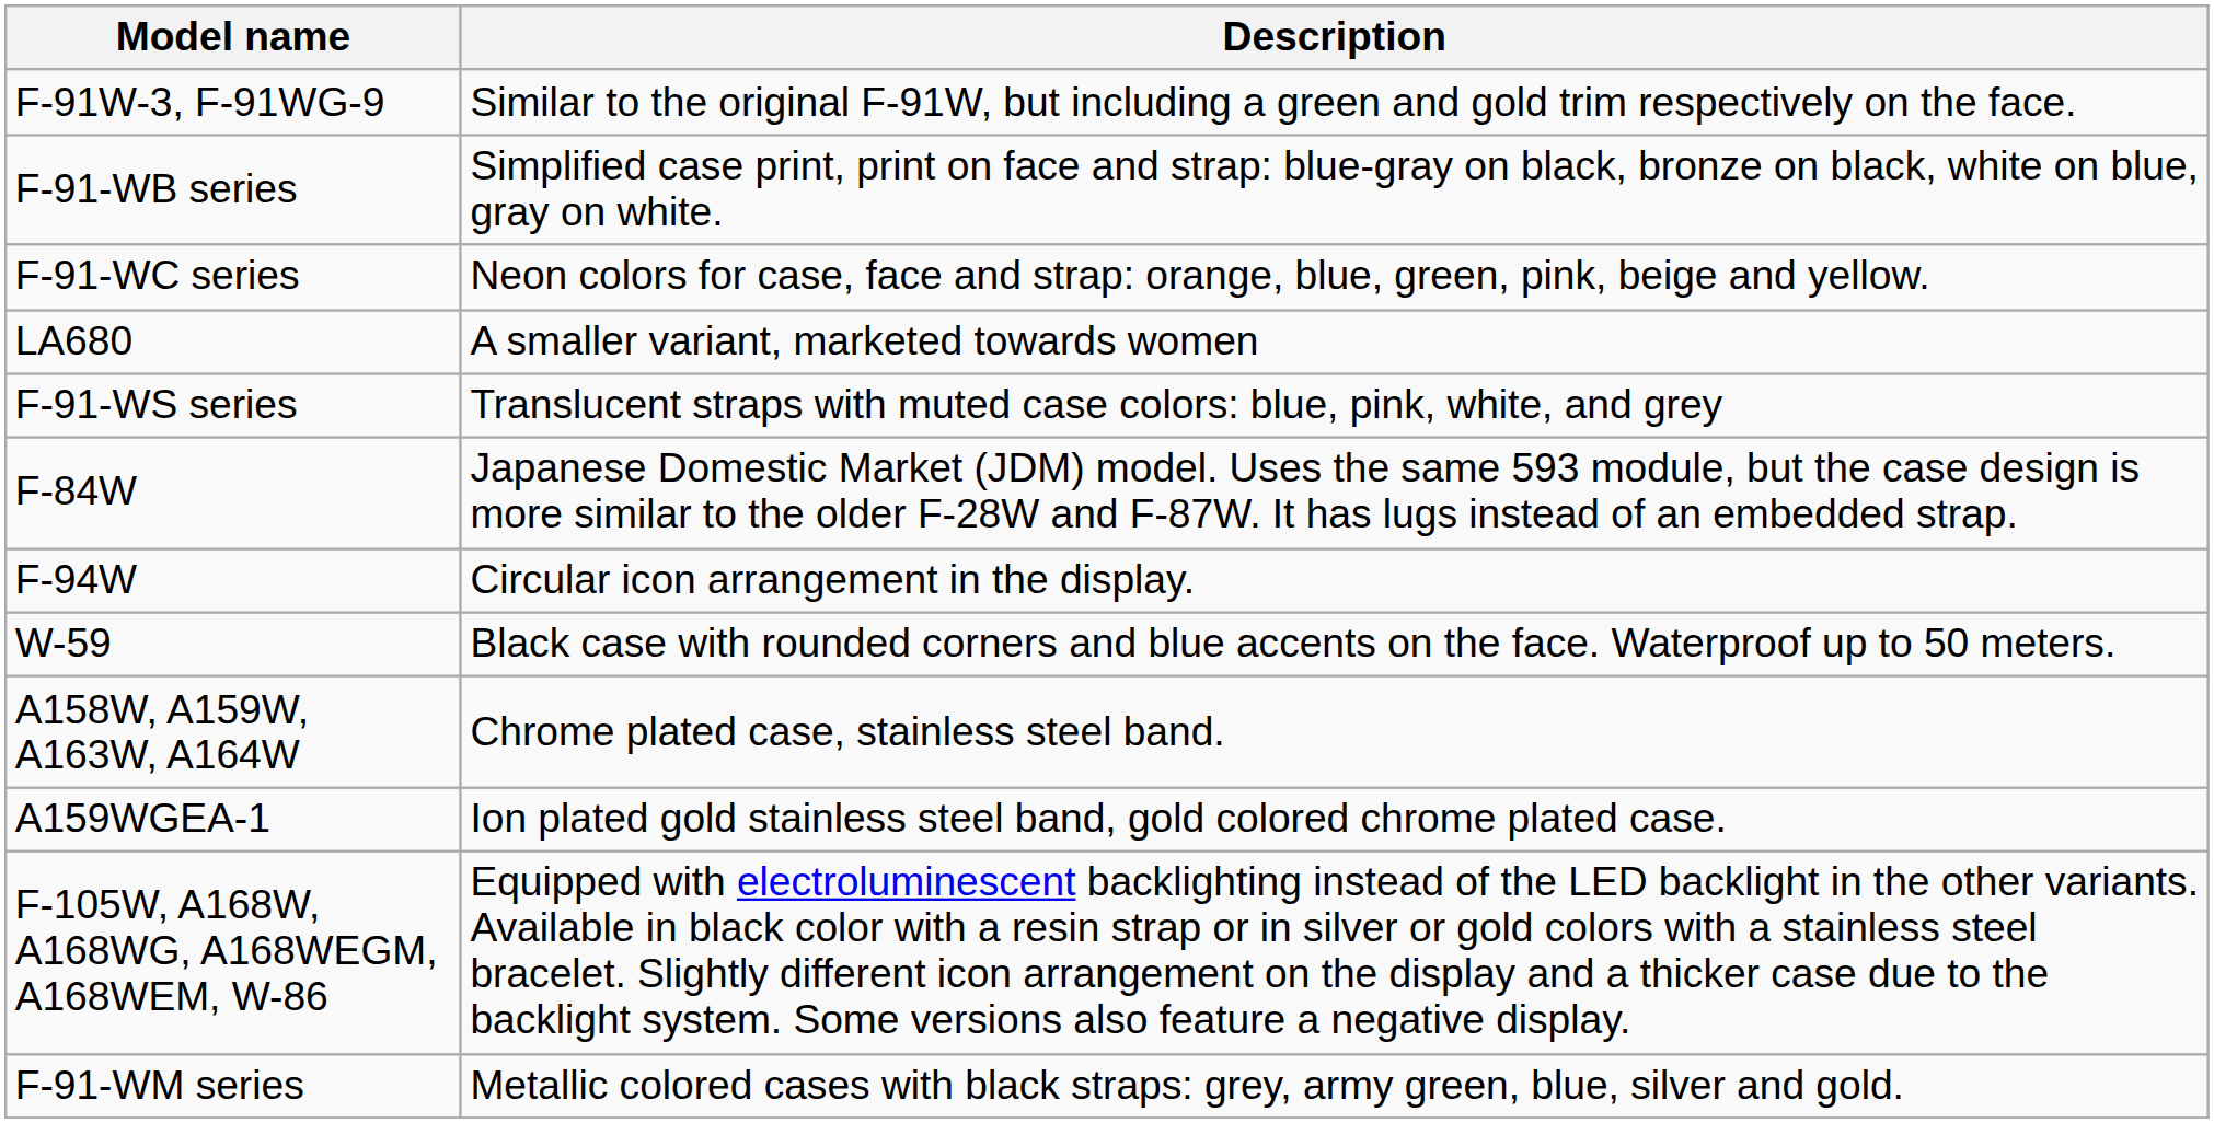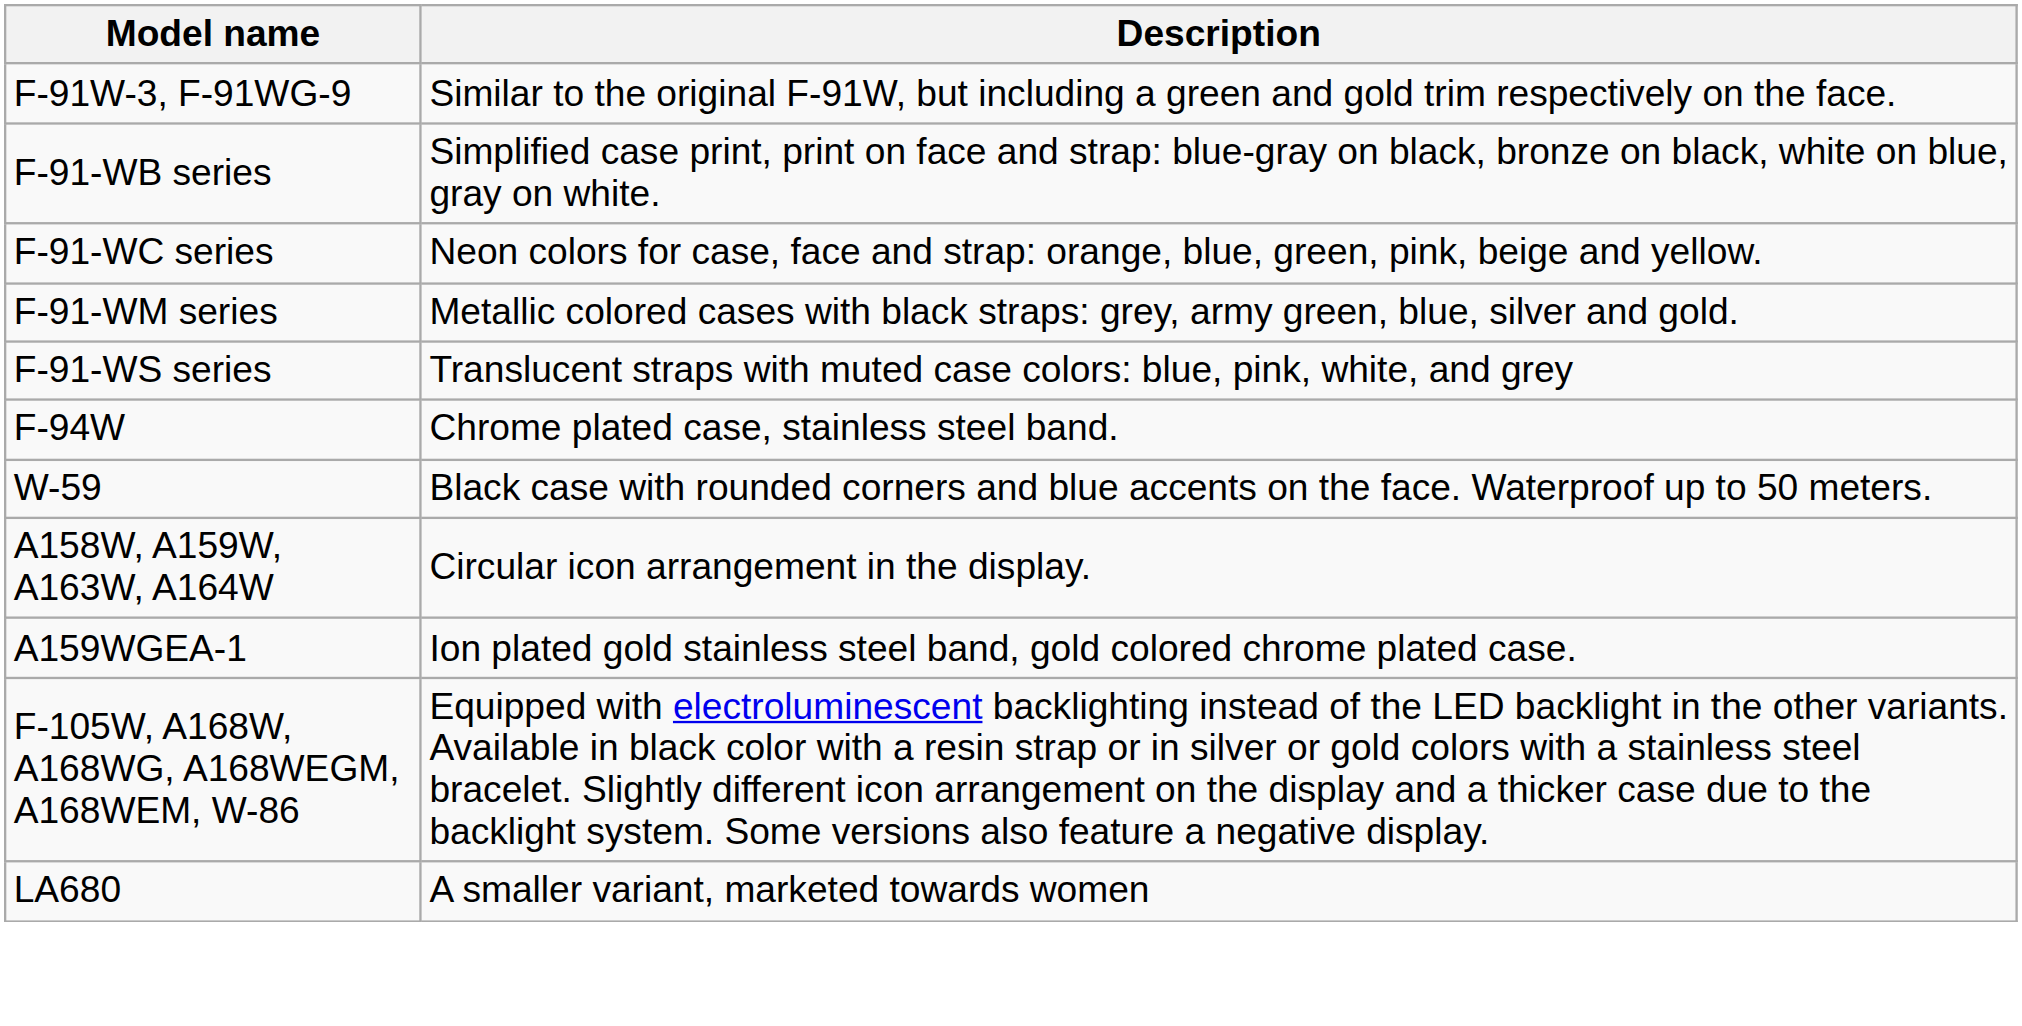 <table class="wikitable">
 <tr>
 <th>Model name</th>
 <th>Description</th>
 </tr>
 <tr>
 <td>F-91W-3, F-91WG-9</td>
 <td>Similar to the original F-91W, but including a green and gold trim respectively on the face.</td>
 </tr>
 <tr>
 <td>F-91-WB series</td>
 <td>Simplified case print, print on face and strap: blue-gray on black, bronze on black, white on blue, gray on white. </td>
 </tr>
 <tr>
 <td>F-91-WC series</td>
 <td>Neon colors for case, face and strap: orange, blue, green, pink, beige and yellow.</td>
 </tr>
 <tr>
-<td>LA680</td>
-<td>A smaller variant, marketed towards women</td>
+<td>F-91-WM series</td>
+<td>Metallic colored cases with black straps: grey, army green, blue, silver and gold.</td>
 </tr>
 <tr>
 <td>F-91-WS series</td>
 <td>Translucent straps with muted case colors: blue, pink, white, and grey</td>
 </tr>
 <tr>
-<td>F-84W</td>
-<td>Japanese Domestic Market (JDM) model.  Uses the same 593 module, but the case design is more similar to the older F-28W and F-87W. It has lugs instead of an embedded strap.</td>
-</tr>
-<tr>
 <td>F-94W</td>
-<td>Circular icon arrangement in the display.</td>
+<td>Chrome plated case, stainless steel band.</td>
 </tr>
 <tr>
 <td>W-59</td>
 <td>Black case with rounded corners and blue accents on the face. Waterproof up to 50 meters.</td>
 </tr>
 <tr>
 <td>A158W, A159W, A163W, A164W</td>
-<td>Chrome plated case, stainless steel band.</td>
+<td>Circular icon arrangement in the display.</td>
 </tr>
 <tr>
 <td>A159WGEA-1</td>
 <td>Ion plated gold stainless steel band, gold colored chrome plated case.</td>
 </tr>
 <tr>
 <td>F-105W, A168W, A168WG, A168WEGM, A168WEM, W-86</td>
 <td>Equipped with <a href='#'>electroluminescent</a> backlighting instead of the LED backlight in the other variants. Available in black color with a resin strap or in silver or gold colors with a stainless steel bracelet. Slightly different icon arrangement on the display and a thicker case due to the backlight system. Some versions also feature a negative display.</td>
 </tr>
 <tr>
-<td>F-91-WM series</td>
-<td>Metallic colored cases with black straps: grey, army green, blue, silver and gold.</td>
+<td>LA680</td>
+<td>A smaller variant, marketed towards women</td>
 </tr>
 </table>
